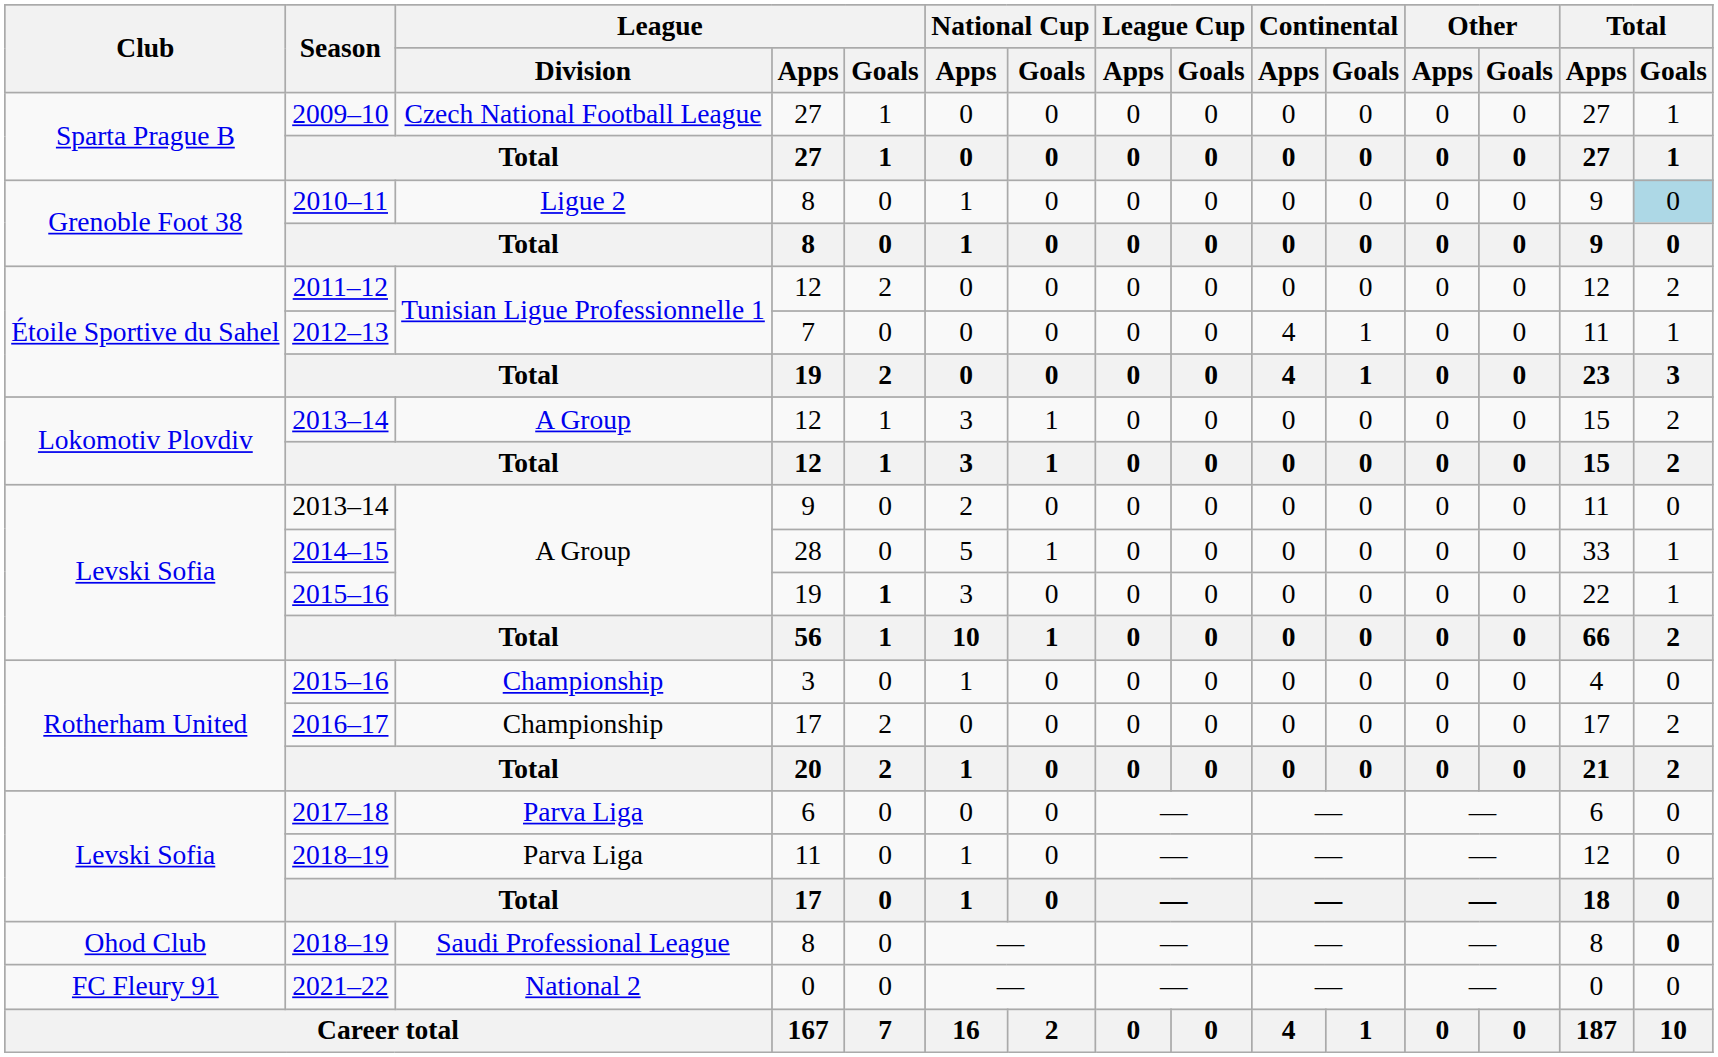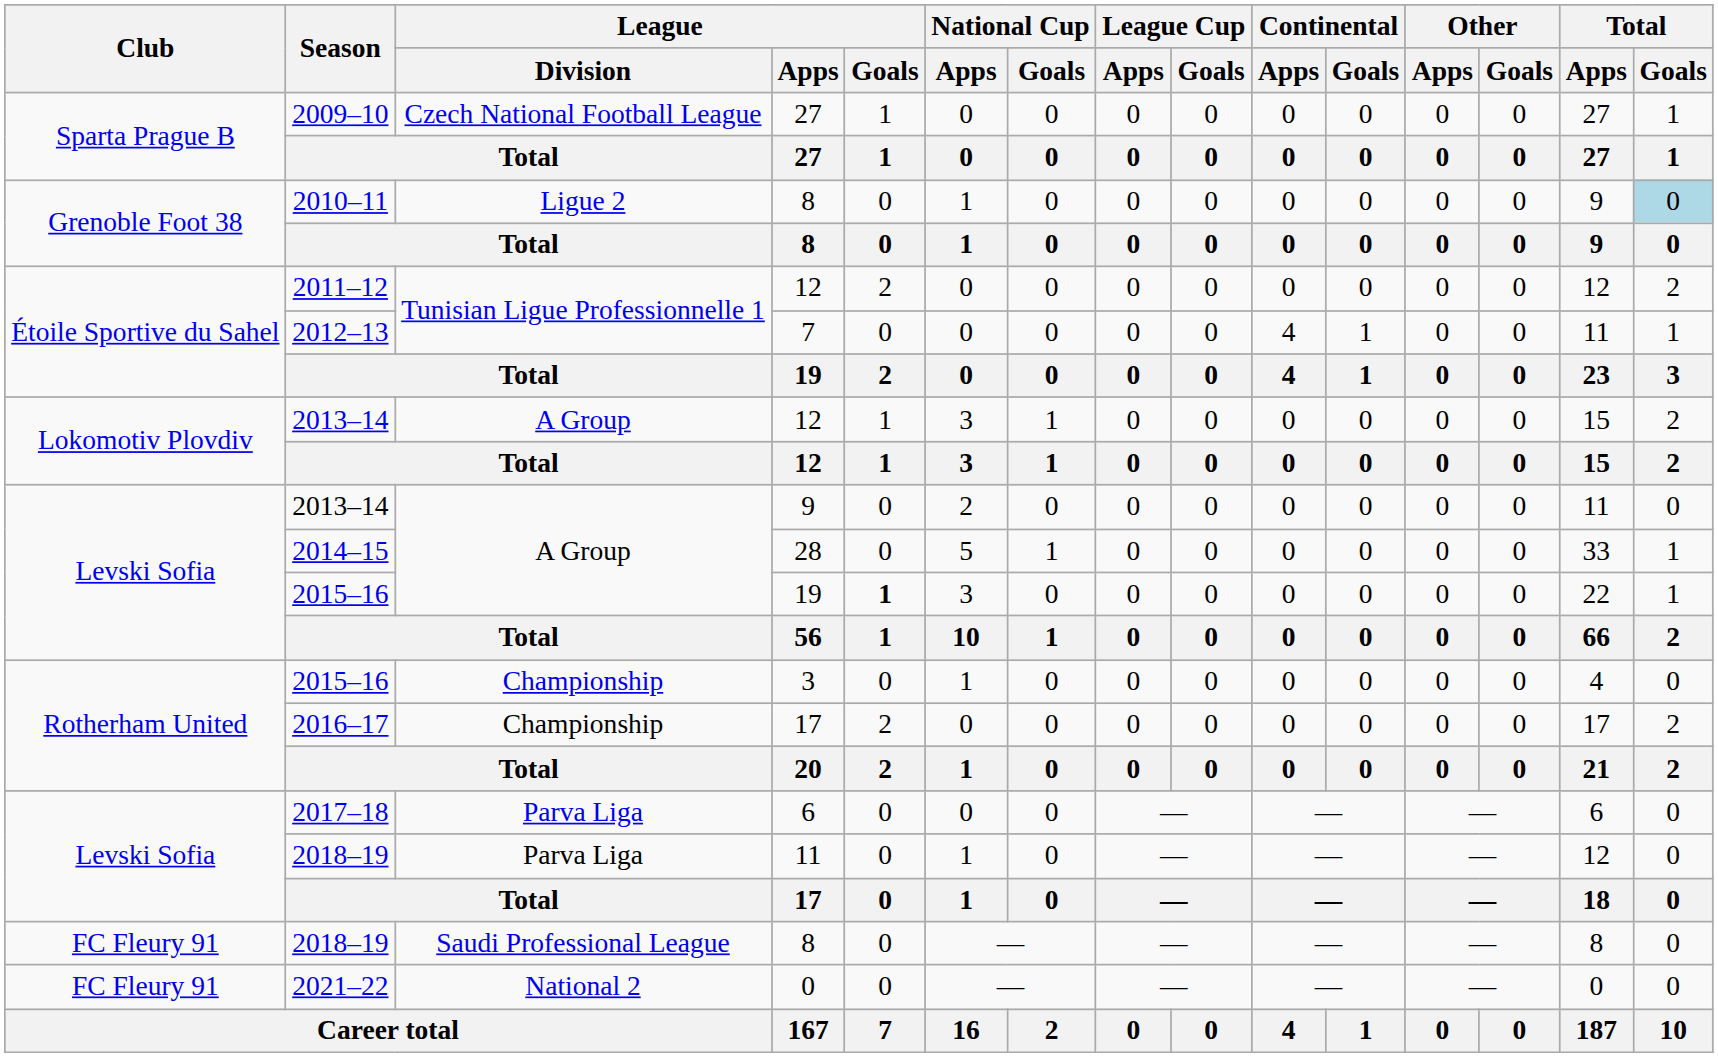 <table class="wikitable" style="text-align: center;">
 <tr>
 <th rowspan="2">Club</th>
 <th rowspan="2">Season</th>
 <th colspan="3">League</th>
 <th colspan="2">National Cup</th>
 <th colspan="2">League Cup</th>
 <th colspan="2">Continental</th>
 <th colspan="2">Other</th>
 <th colspan="2">Total</th>
 </tr>
 <tr>
 <th>Division</th>
 <th>Apps</th>
 <th>Goals</th>
 <th>Apps</th>
 <th>Goals</th>
 <th>Apps</th>
 <th>Goals</th>
 <th>Apps</th>
 <th>Goals</th>
 <th>Apps</th>
 <th>Goals</th>
 <th>Apps</th>
 <th>Goals</th>
 </tr>
 <tr>
 <td rowspan="2"><a href='#'>Sparta Prague B</a></td>
 <td><a href='#'>2009–10</a></td>
 <td><a href='#'>Czech National Football League</a></td>
 <td>27</td>
 <td>1</td>
 <td>0</td>
 <td>0</td>
 <td>0</td>
 <td>0</td>
 <td>0</td>
 <td>0</td>
 <td>0</td>
 <td>0</td>
 <td>27</td>
 <td>1</td>
 </tr>
 <tr>
 <th colspan="2">Total</th>
 <th>27</th>
 <th>1</th>
 <th>0</th>
 <th>0</th>
 <th>0</th>
 <th>0</th>
 <th>0</th>
 <th>0</th>
 <th>0</th>
 <th>0</th>
 <th>27</th>
 <th>1</th>
 </tr>
 <tr>
 <td rowspan="2"><a href='#'>Grenoble Foot 38</a></td>
 <td><a href='#'>2010–11</a></td>
 <td><a href='#'>Ligue 2</a></td>
 <td>8</td>
 <td>0</td>
 <td>1</td>
 <td>0</td>
 <td>0</td>
 <td>0</td>
 <td>0</td>
 <td>0</td>
 <td>0</td>
 <td>0</td>
 <td>9</td>
 <td style="background: lightblue;">0</td>
 </tr>
 <tr>
 <th colspan="2">Total</th>
 <th>8</th>
 <th>0</th>
 <th>1</th>
 <th>0</th>
 <th>0</th>
 <th>0</th>
 <th>0</th>
 <th>0</th>
 <th>0</th>
 <th>0</th>
 <th>9</th>
 <th>0</th>
 </tr>
 <tr>
 <td rowspan="3"><a href='#'>Étoile Sportive du Sahel</a></td>
 <td><a href='#'>2011–12</a></td>
 <td rowspan="2"><a href='#'>Tunisian Ligue Professionnelle 1</a></td>
 <td>12</td>
 <td>2</td>
 <td>0</td>
 <td>0</td>
 <td>0</td>
 <td>0</td>
 <td>0</td>
 <td>0</td>
 <td>0</td>
 <td>0</td>
 <td>12</td>
 <td>2</td>
 </tr>
 <tr>
 <td><a href='#'>2012–13</a></td>
 <td>7</td>
 <td>0</td>
 <td>0</td>
 <td>0</td>
 <td>0</td>
 <td>0</td>
 <td>4</td>
 <td>1</td>
 <td>0</td>
 <td>0</td>
 <td>11</td>
 <td>1</td>
 </tr>
 <tr>
 <th colspan="2">Total</th>
 <th>19</th>
 <th>2</th>
 <th>0</th>
 <th>0</th>
 <th>0</th>
 <th>0</th>
 <th>4</th>
 <th>1</th>
 <th>0</th>
 <th>0</th>
 <th>23</th>
 <th>3</th>
 </tr>
 <tr>
 <td rowspan="2"><a href='#'>Lokomotiv Plovdiv</a></td>
 <td><a href='#'>2013–14</a></td>
 <td><a href='#'>A Group</a></td>
 <td>12</td>
 <td>1</td>
 <td>3</td>
 <td>1</td>
 <td>0</td>
 <td>0</td>
 <td>0</td>
 <td>0</td>
 <td>0</td>
 <td>0</td>
 <td>15</td>
 <td>2</td>
 </tr>
 <tr>
 <th colspan="2">Total</th>
 <th>12</th>
 <th>1</th>
 <th>3</th>
 <th>1</th>
 <th>0</th>
 <th>0</th>
 <th>0</th>
 <th>0</th>
 <th>0</th>
 <th>0</th>
 <th>15</th>
 <th>2</th>
 </tr>
 <tr>
 <td rowspan="4"><a href='#'>Levski Sofia</a></td>
 <td>2013–14</td>
 <td rowspan="3">A Group</td>
 <td>9</td>
 <td>0</td>
 <td>2</td>
 <td>0</td>
 <td>0</td>
 <td>0</td>
 <td>0</td>
 <td>0</td>
 <td>0</td>
 <td>0</td>
 <td>11</td>
 <td>0</td>
 </tr>
 <tr>
 <td><a href='#'>2014–15</a></td>
 <td>28</td>
 <td>0</td>
 <td>5</td>
 <td>1</td>
 <td>0</td>
 <td>0</td>
 <td>0</td>
 <td>0</td>
 <td>0</td>
 <td>0</td>
 <td>33</td>
 <td>1</td>
 </tr>
 <tr>
 <td><a href='#'>2015–16</a></td>
 <td>19</td>
 <td><strong>1</strong></td>
 <td>3</td>
 <td>0</td>
 <td>0</td>
 <td>0</td>
 <td>0</td>
 <td>0</td>
 <td>0</td>
 <td>0</td>
 <td>22</td>
 <td>1</td>
 </tr>
 <tr>
 <th colspan="2">Total</th>
 <th>56</th>
 <th>1</th>
 <th>10</th>
 <th>1</th>
 <th>0</th>
 <th>0</th>
 <th>0</th>
 <th>0</th>
 <th>0</th>
 <th>0</th>
 <th>66</th>
 <th>2</th>
 </tr>
 <tr>
 <td rowspan="3"><a href='#'>Rotherham United</a></td>
 <td><a href='#'>2015–16</a></td>
 <td><a href='#'>Championship</a></td>
 <td>3</td>
 <td>0</td>
 <td>1</td>
 <td>0</td>
 <td>0</td>
 <td>0</td>
 <td>0</td>
 <td>0</td>
 <td>0</td>
 <td>0</td>
 <td>4</td>
 <td>0</td>
 </tr>
 <tr>
 <td><a href='#'>2016–17</a></td>
 <td>Championship</td>
 <td>17</td>
 <td>2</td>
 <td>0</td>
 <td>0</td>
 <td>0</td>
 <td>0</td>
 <td>0</td>
 <td>0</td>
 <td>0</td>
 <td>0</td>
 <td>17</td>
 <td>2</td>
 </tr>
 <tr>
 <th colspan="2">Total</th>
 <th>20</th>
 <th>2</th>
 <th>1</th>
 <th>0</th>
 <th>0</th>
 <th>0</th>
 <th>0</th>
 <th>0</th>
 <th>0</th>
 <th>0</th>
 <th>21</th>
 <th>2</th>
 </tr>
 <tr>
 <td rowspan=3><a href='#'>Levski Sofia</a></td>
 <td><a href='#'>2017–18</a></td>
 <td><a href='#'>Parva Liga</a></td>
 <td>6</td>
 <td>0</td>
 <td>0</td>
 <td>0</td>
 <td colspan=2>—</td>
 <td colspan=2>—</td>
 <td colspan=2>—</td>
 <td>6</td>
 <td>0</td>
 </tr>
 <tr>
 <td><a href='#'>2018–19</a></td>
 <td>Parva Liga</td>
 <td>11</td>
 <td>0</td>
 <td>1</td>
 <td>0</td>
 <td colspan=2>—</td>
 <td colspan=2>—</td>
 <td colspan=2>—</td>
 <td>12</td>
 <td>0</td>
 </tr>
 <tr>
 <th colspan=2>Total</th>
 <th>17</th>
 <th>0</th>
 <th>1</th>
 <th>0</th>
 <th colspan=2>—</th>
 <th colspan=2>—</th>
 <th colspan=2>—</th>
 <th>18</th>
 <th>0</th>
 </tr>
 <tr>
-<td><a href='#'>Ohod Club</a></td>
+<td><a href='#'>FC Fleury 91</a></td>
 <td><a href='#'>2018–19</a></td>
 <td><a href='#'>Saudi Professional League</a></td>
 <td>8</td>
 <td>0</td>
 <td colspan=2>—</td>
 <td colspan=2>—</td>
 <td colspan=2>—</td>
 <td colspan=2>—</td>
 <td>8</td>
-<td><strong>0</strong></td>
+<td>0</td>
 </tr>
 <tr>
 <td><a href='#'>FC Fleury 91</a></td>
 <td><a href='#'>2021–22</a></td>
 <td><a href='#'>National 2</a></td>
 <td>0</td>
 <td>0</td>
 <td colspan=2>—</td>
 <td colspan=2>—</td>
 <td colspan=2>—</td>
 <td colspan=2>—</td>
 <td>0</td>
 <td>0</td>
 </tr>
 <tr>
 <th colspan="3">Career total</th>
 <th>167</th>
 <th>7</th>
 <th>16</th>
 <th>2</th>
 <th>0</th>
 <th>0</th>
 <th>4</th>
 <th>1</th>
 <th>0</th>
 <th>0</th>
 <th>187</th>
 <th>10</th>
 </tr>
 </table>
